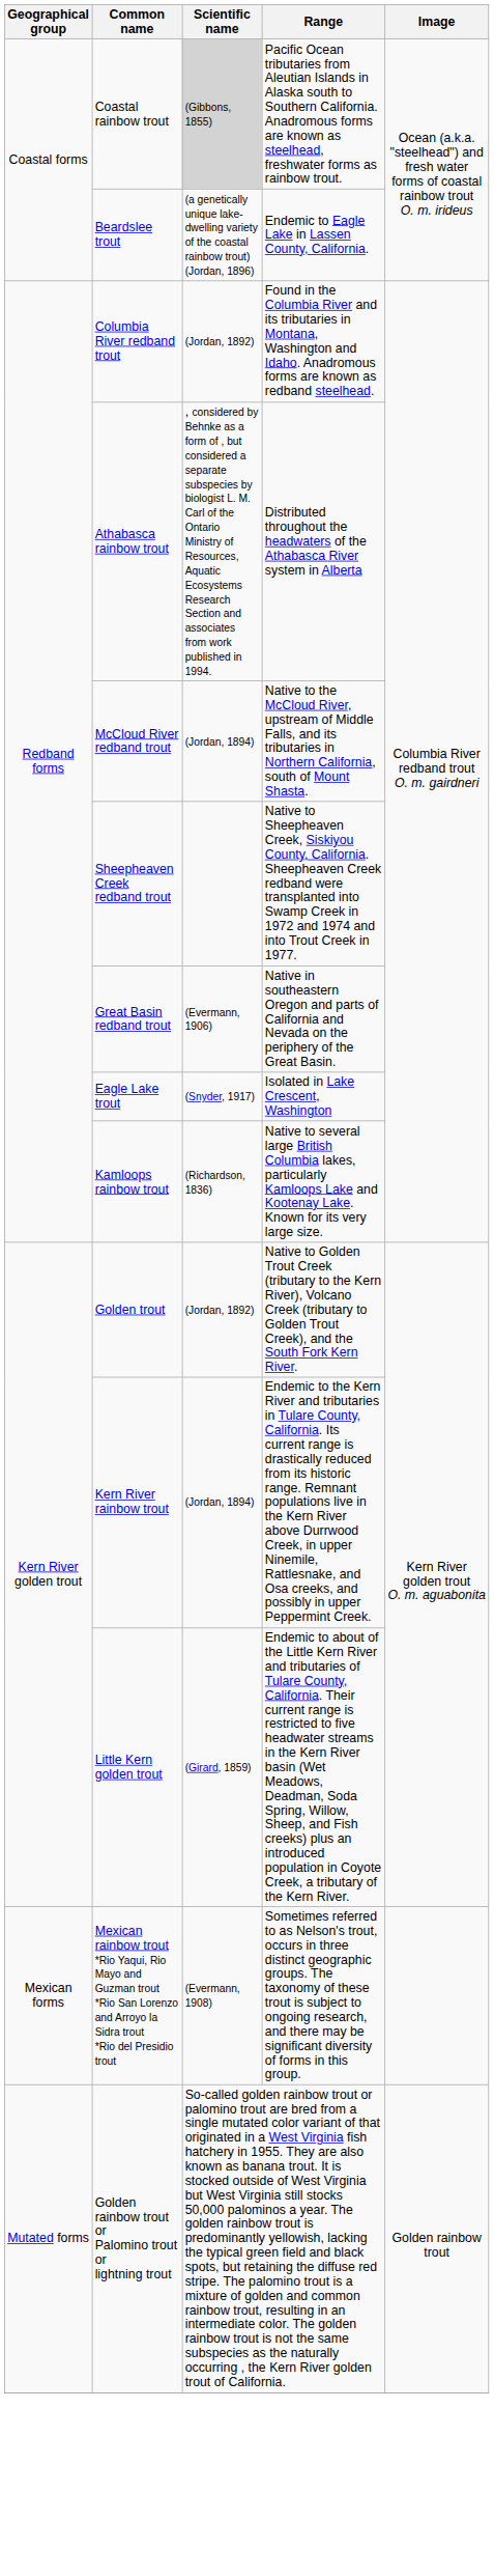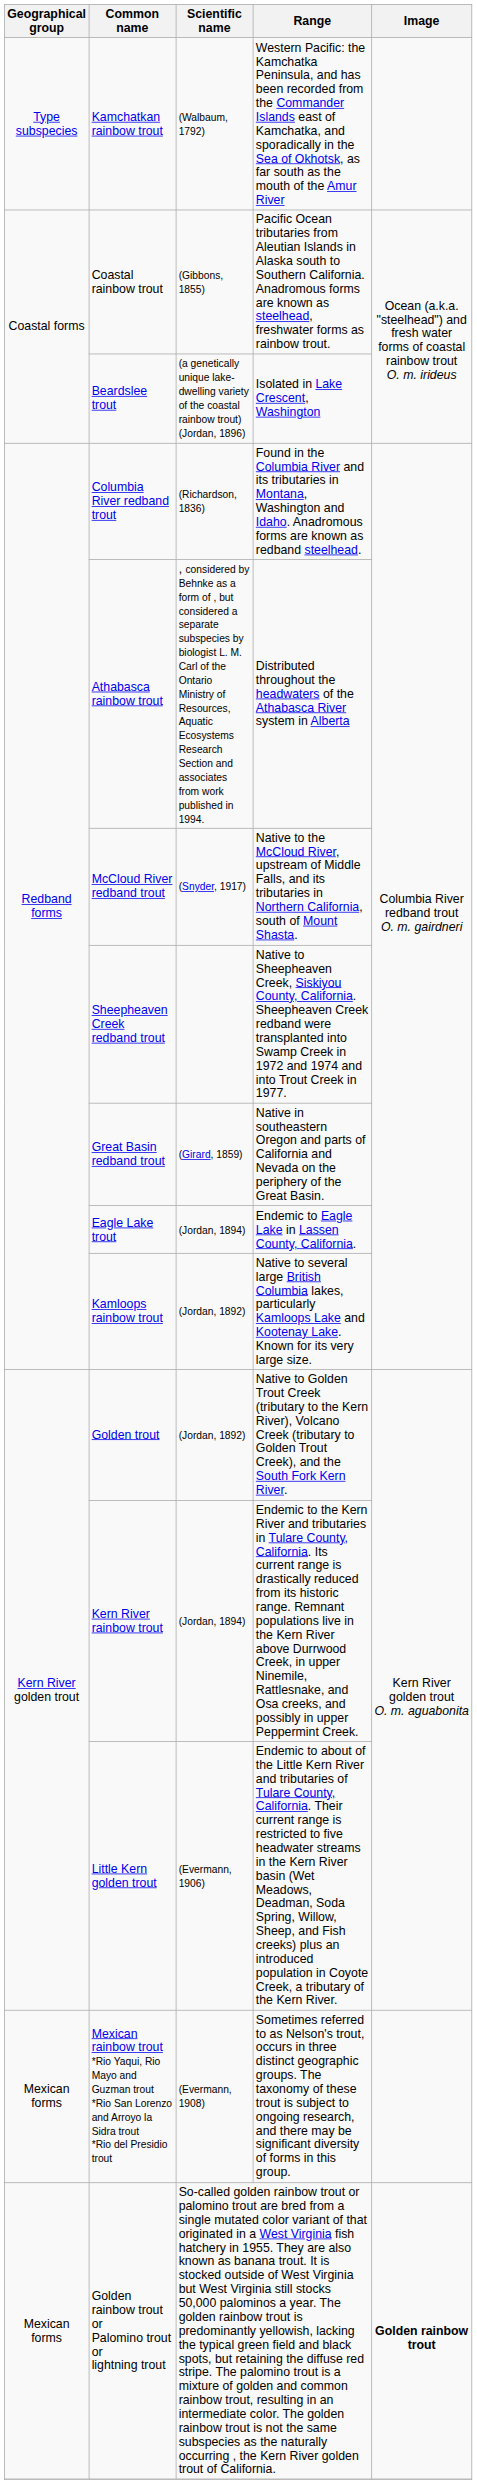 <table class="wikitable">
 <tr>
 <th scope="col" width="10%">Geographical group</th>
 <th scope="col" width="20%">Common name</th>
 <th scope="col" width="20%">Scientific name</th>
 <th scope="col" width="35%">Range</th>
 <th scope="col" width="15%">Image</th>
 </tr>
 <tr>
+<td align="center"><a href='#'>Type subspecies</a></td>
+<td><a href='#'>Kamchatkan rainbow trout</a></td>
+<td> <small>(Walbaum, 1792)</small></td>
+<td>Western Pacific: the Kamchatka Peninsula, and has been recorded from the <a href='#'>Commander Islands</a> east of Kamchatka, and sporadically in the <a href='#'>Sea of Okhotsk</a>, as far south as the mouth of the <a href='#'>Amur River</a></td>
+<td></td>
+</tr>
+<tr>
 <td align="center" rowspan="2">Coastal forms</td>
 <td>Coastal rainbow trout</td>
-<td style="background: lightgrey;"> <small>(Gibbons, 1855)</small></td>
+<td> <small>(Gibbons, 1855)</small></td>
 <td>Pacific Ocean tributaries from Aleutian Islands in Alaska south to Southern California. Anadromous forms are known as <a href='#'>steelhead</a>, freshwater forms as rainbow trout.</td>
 <td rowspan="2" align="center"><br><br>Ocean (a.k.a. "steelhead") and fresh water forms of coastal rainbow trout<br><em>O. m. irideus</em></td>
 </tr>
 <tr>
 <td><a href='#'>Beardslee trout</a></td>
 <td> <small>(a genetically unique lake-dwelling variety of the coastal rainbow trout) (Jordan, 1896)</small></td>
-<td>Endemic to <a href='#'>Eagle Lake</a> in <a href='#'>Lassen County, California</a>.</td>
+<td>Isolated in <a href='#'>Lake Crescent</a>, <a href='#'>Washington</a></td>
 </tr>
 <tr>
 <td align="center" rowspan="7"><a href='#'>Redband forms</a></td>
 <td><a href='#'>Columbia River redband trout</a></td>
-<td> <small>(Jordan, 1892)</small></td>
+<td> <small>(Richardson, 1836)</small></td>
 <td>Found in the <a href='#'>Columbia River</a> and its tributaries in <a href='#'>Montana</a>, Washington and <a href='#'>Idaho</a>. Anadromous forms are known as redband <a href='#'>steelhead</a>.</td>
 <td rowspan="7" align="center"><br>Columbia River redband trout<br><em>O. m. gairdneri</em></td>
 </tr>
 <tr>
 <td><a href='#'>Athabasca rainbow trout</a></td>
 <td>, <small>considered by Behnke as a form of , but considered a separate subspecies by biologist L. M. Carl of the Ontario Ministry of Resources, Aquatic Ecosystems Research Section and associates from work published in 1994.</small></td>
 <td>Distributed throughout the <a href='#'>headwaters</a> of the <a href='#'>Athabasca River</a> system in <a href='#'>Alberta</a></td>
 </tr>
 <tr>
 <td><a href='#'>McCloud River redband trout</a></td>
-<td> <small>(Jordan, 1894)</small></td>
+<td> <small>(<a href='#'>Snyder</a>, 1917)</small></td>
 <td>Native to the <a href='#'>McCloud River</a>, upstream of Middle Falls, and its tributaries in <a href='#'>Northern California</a>, south of <a href='#'>Mount Shasta</a>.</td>
 </tr>
 <tr>
 <td><a href='#'>Sheepheaven Creek redband trout</a></td>
 <td></td>
 <td>Native to Sheepheaven Creek, <a href='#'>Siskiyou County, California</a>. Sheepheaven Creek redband were transplanted into Swamp Creek in 1972 and 1974 and into Trout Creek in 1977.</td>
 </tr>
 <tr>
 <td><a href='#'>Great Basin redband trout</a></td>
-<td> <small>(Evermann, 1906)</small></td>
+<td> <small>(<a href='#'>Girard</a>, 1859)</small></td>
 <td>Native in southeastern Oregon and parts of California and Nevada on the periphery of the Great Basin.</td>
 </tr>
 <tr>
 <td><a href='#'>Eagle Lake trout</a></td>
-<td> <small>(<a href='#'>Snyder</a>, 1917)</small></td>
-<td>Isolated in <a href='#'>Lake Crescent</a>, <a href='#'>Washington</a></td>
+<td> <small>(Jordan, 1894)</small></td>
+<td>Endemic to <a href='#'>Eagle Lake</a> in <a href='#'>Lassen County, California</a>.</td>
 </tr>
 <tr>
 <td><a href='#'>Kamloops rainbow trout</a></td>
-<td> <small>(Richardson, 1836)</small></td>
+<td> <small>(Jordan, 1892)</small></td>
 <td>Native to several large <a href='#'>British Columbia</a> lakes, particularly <a href='#'>Kamloops Lake</a> and <a href='#'>Kootenay Lake</a>. Known for its very large size.</td>
 </tr>
 <tr>
 <td rowspan="3"  align="center"><a href='#'>Kern River</a> golden trout</td>
 <td><a href='#'>Golden trout</a></td>
 <td> <small>(Jordan, 1892)</small></td>
 <td>Native to Golden Trout Creek (tributary to the Kern River), Volcano Creek (tributary to Golden Trout Creek), and the <a href='#'>South Fork Kern River</a>.</td>
 <td rowspan="3" align="center"><br>Kern River golden trout<br><em>O. m. aguabonita</em></td>
 </tr>
 <tr>
 <td><a href='#'>Kern River rainbow trout</a></td>
 <td> <small>(Jordan, 1894)</small></td>
 <td>Endemic to the Kern River and tributaries in <a href='#'>Tulare County, California</a>. Its current range is drastically reduced from its historic range. Remnant populations live in the Kern River above Durrwood Creek, in upper Ninemile, Rattlesnake, and Osa creeks, and possibly in upper Peppermint Creek.</td>
 </tr>
 <tr>
 <td><a href='#'>Little Kern golden trout</a></td>
-<td> <small>(<a href='#'>Girard</a>, 1859)</small></td>
+<td> <small>(Evermann, 1906)</small></td>
 <td>Endemic to about  of the Little Kern River and tributaries of <a href='#'>Tulare County, California</a>. Their current range is restricted to five headwater streams in the Kern River basin (Wet Meadows, Deadman, Soda Spring, Willow, Sheep, and Fish creeks) plus an introduced population in Coyote Creek, a tributary of the Kern River.</td>
 </tr>
 <tr>
 <td align="center">Mexican forms</td>
 <td><a href='#'>Mexican rainbow trout</a><br><small>*Rio Yaqui, Rio Mayo and Guzman trout<br>*Rio San Lorenzo and Arroyo la Sidra trout<br>*Rio del Presidio trout</small></td>
 <td> <small>(Evermann, 1908)</small></td>
 <td>Sometimes referred to as Nelson's trout, occurs in three distinct geographic groups. The taxonomy of these trout is subject to ongoing research, and there may be significant diversity of forms in this group.</td>
 <td></td>
 </tr>
 <tr>
-<td align="center"><a href='#'>Mutated</a> forms</td>
+<td align="center">Mexican forms</td>
 <td>Golden rainbow trout<br>or<br>Palomino trout<br>or<br>lightning trout</td>
 <td colspan="2">So-called golden rainbow trout or palomino trout are bred from a single mutated color variant of  that originated in a <a href='#'>West Virginia</a> fish hatchery in 1955. They are also known as banana trout. It is stocked outside of West Virginia but West Virginia still stocks 50,000 palominos a year. The golden rainbow trout is predominantly yellowish, lacking the typical green field and black spots, but retaining the diffuse red stripe. The palomino trout is a mixture of golden and common rainbow trout, resulting in an intermediate color. The golden rainbow trout is not the same subspecies as the naturally occurring , the Kern River golden trout of California.</td>
-<td align="center"><br>Golden rainbow trout</td>
+<td align="center"><strong><br>Golden rainbow trout</strong></td>
 </tr>
 <tr>
 </tr>
 </table>
